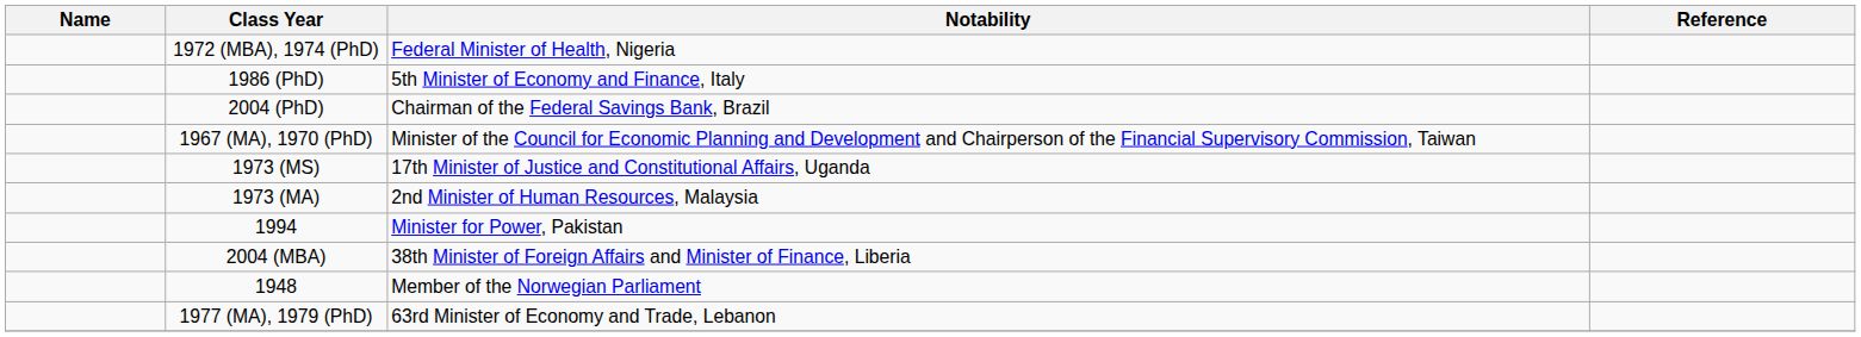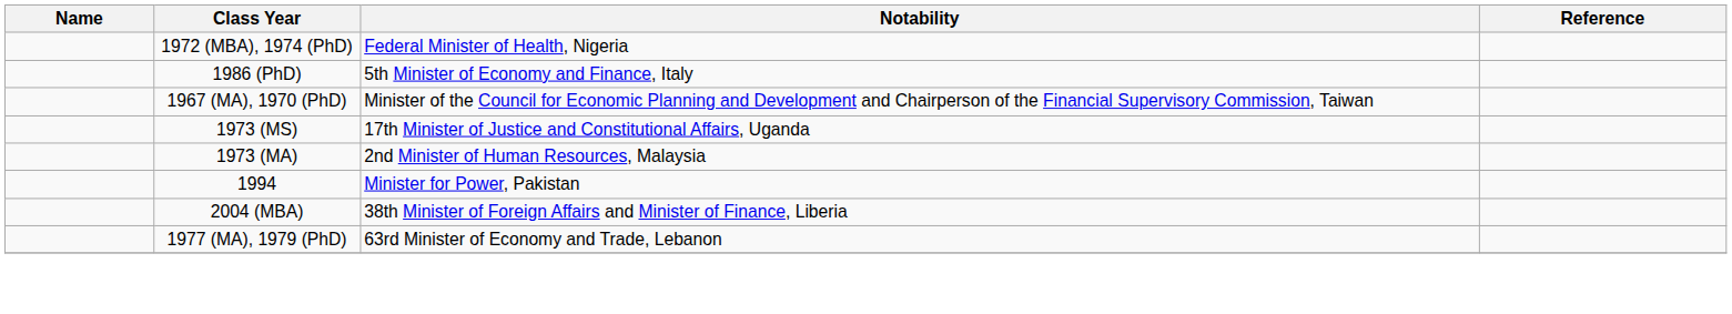 <table class="wikitable sortable" style="width:100%">
 <tr>
 <th style="width:*;">Name</th>
 <th style="width:12%;">Class Year</th>
 <th style="width:65%;" class="unsortable">Notability</th>
 <th style="width:*;" class="unsortable">Reference</th>
 </tr>
 <tr>
 <td></td>
 <td style="text-align:center;">1972 (MBA), 1974 (PhD)</td>
 <td><a href='#'>Federal Minister of Health</a>, Nigeria</td>
 <td style="text-align:center;"></td>
 </tr>
 <tr>
 <td></td>
 <td style="text-align:center;">1986 (PhD)</td>
 <td>5th <a href='#'>Minister of Economy and Finance</a>, Italy</td>
-<td style="text-align:center;"></td>
-</tr>
-<tr>
-<td></td>
-<td style="text-align:center;">2004 (PhD)</td>
-<td>Chairman of the <a href='#'>Federal Savings Bank</a>, Brazil</td>
 <td style="text-align:center;"></td>
 </tr>
 <tr>
 <td></td>
 <td style="text-align:center;">1967 (MA), 1970 (PhD)</td>
 <td>Minister of the <a href='#'>Council for Economic Planning and Development</a> and Chairperson of the <a href='#'>Financial Supervisory Commission</a>, Taiwan</td>
 <td style="text-align:center;"></td>
 </tr>
 <tr>
 <td></td>
 <td style="text-align:center;">1973 (MS)</td>
 <td>17th <a href='#'>Minister of Justice and Constitutional Affairs</a>, Uganda</td>
 <td style="text-align:center;"></td>
 </tr>
 <tr>
 <td></td>
 <td style="text-align:center;">1973 (MA)</td>
 <td>2nd <a href='#'>Minister of Human Resources</a>, Malaysia</td>
 <td style="text-align:center;"></td>
 </tr>
 <tr>
 <td></td>
 <td style="text-align:center;">1994</td>
 <td><a href='#'>Minister for Power</a>, Pakistan</td>
 <td style="text-align:center;"></td>
 </tr>
 <tr>
 <td></td>
 <td style="text-align:center;">2004 (MBA)</td>
 <td>38th <a href='#'>Minister of Foreign Affairs</a> and <a href='#'>Minister of Finance</a>, Liberia</td>
 <td style="text-align:center;"></td>
 </tr>
 <tr>
 <td></td>
-<td style="text-align:center;">1948</td>
-<td>Member of the <a href='#'>Norwegian Parliament</a></td>
-<td style="text-align:center;"></td>
-</tr>
-<tr>
-<td></td>
 <td style="text-align:center;">1977 (MA), 1979 (PhD)</td>
 <td>63rd Minister of Economy and Trade, Lebanon</td>
 <td style="text-align:center;"></td>
 </tr>
 <tr>
 </tr>
 </table>
